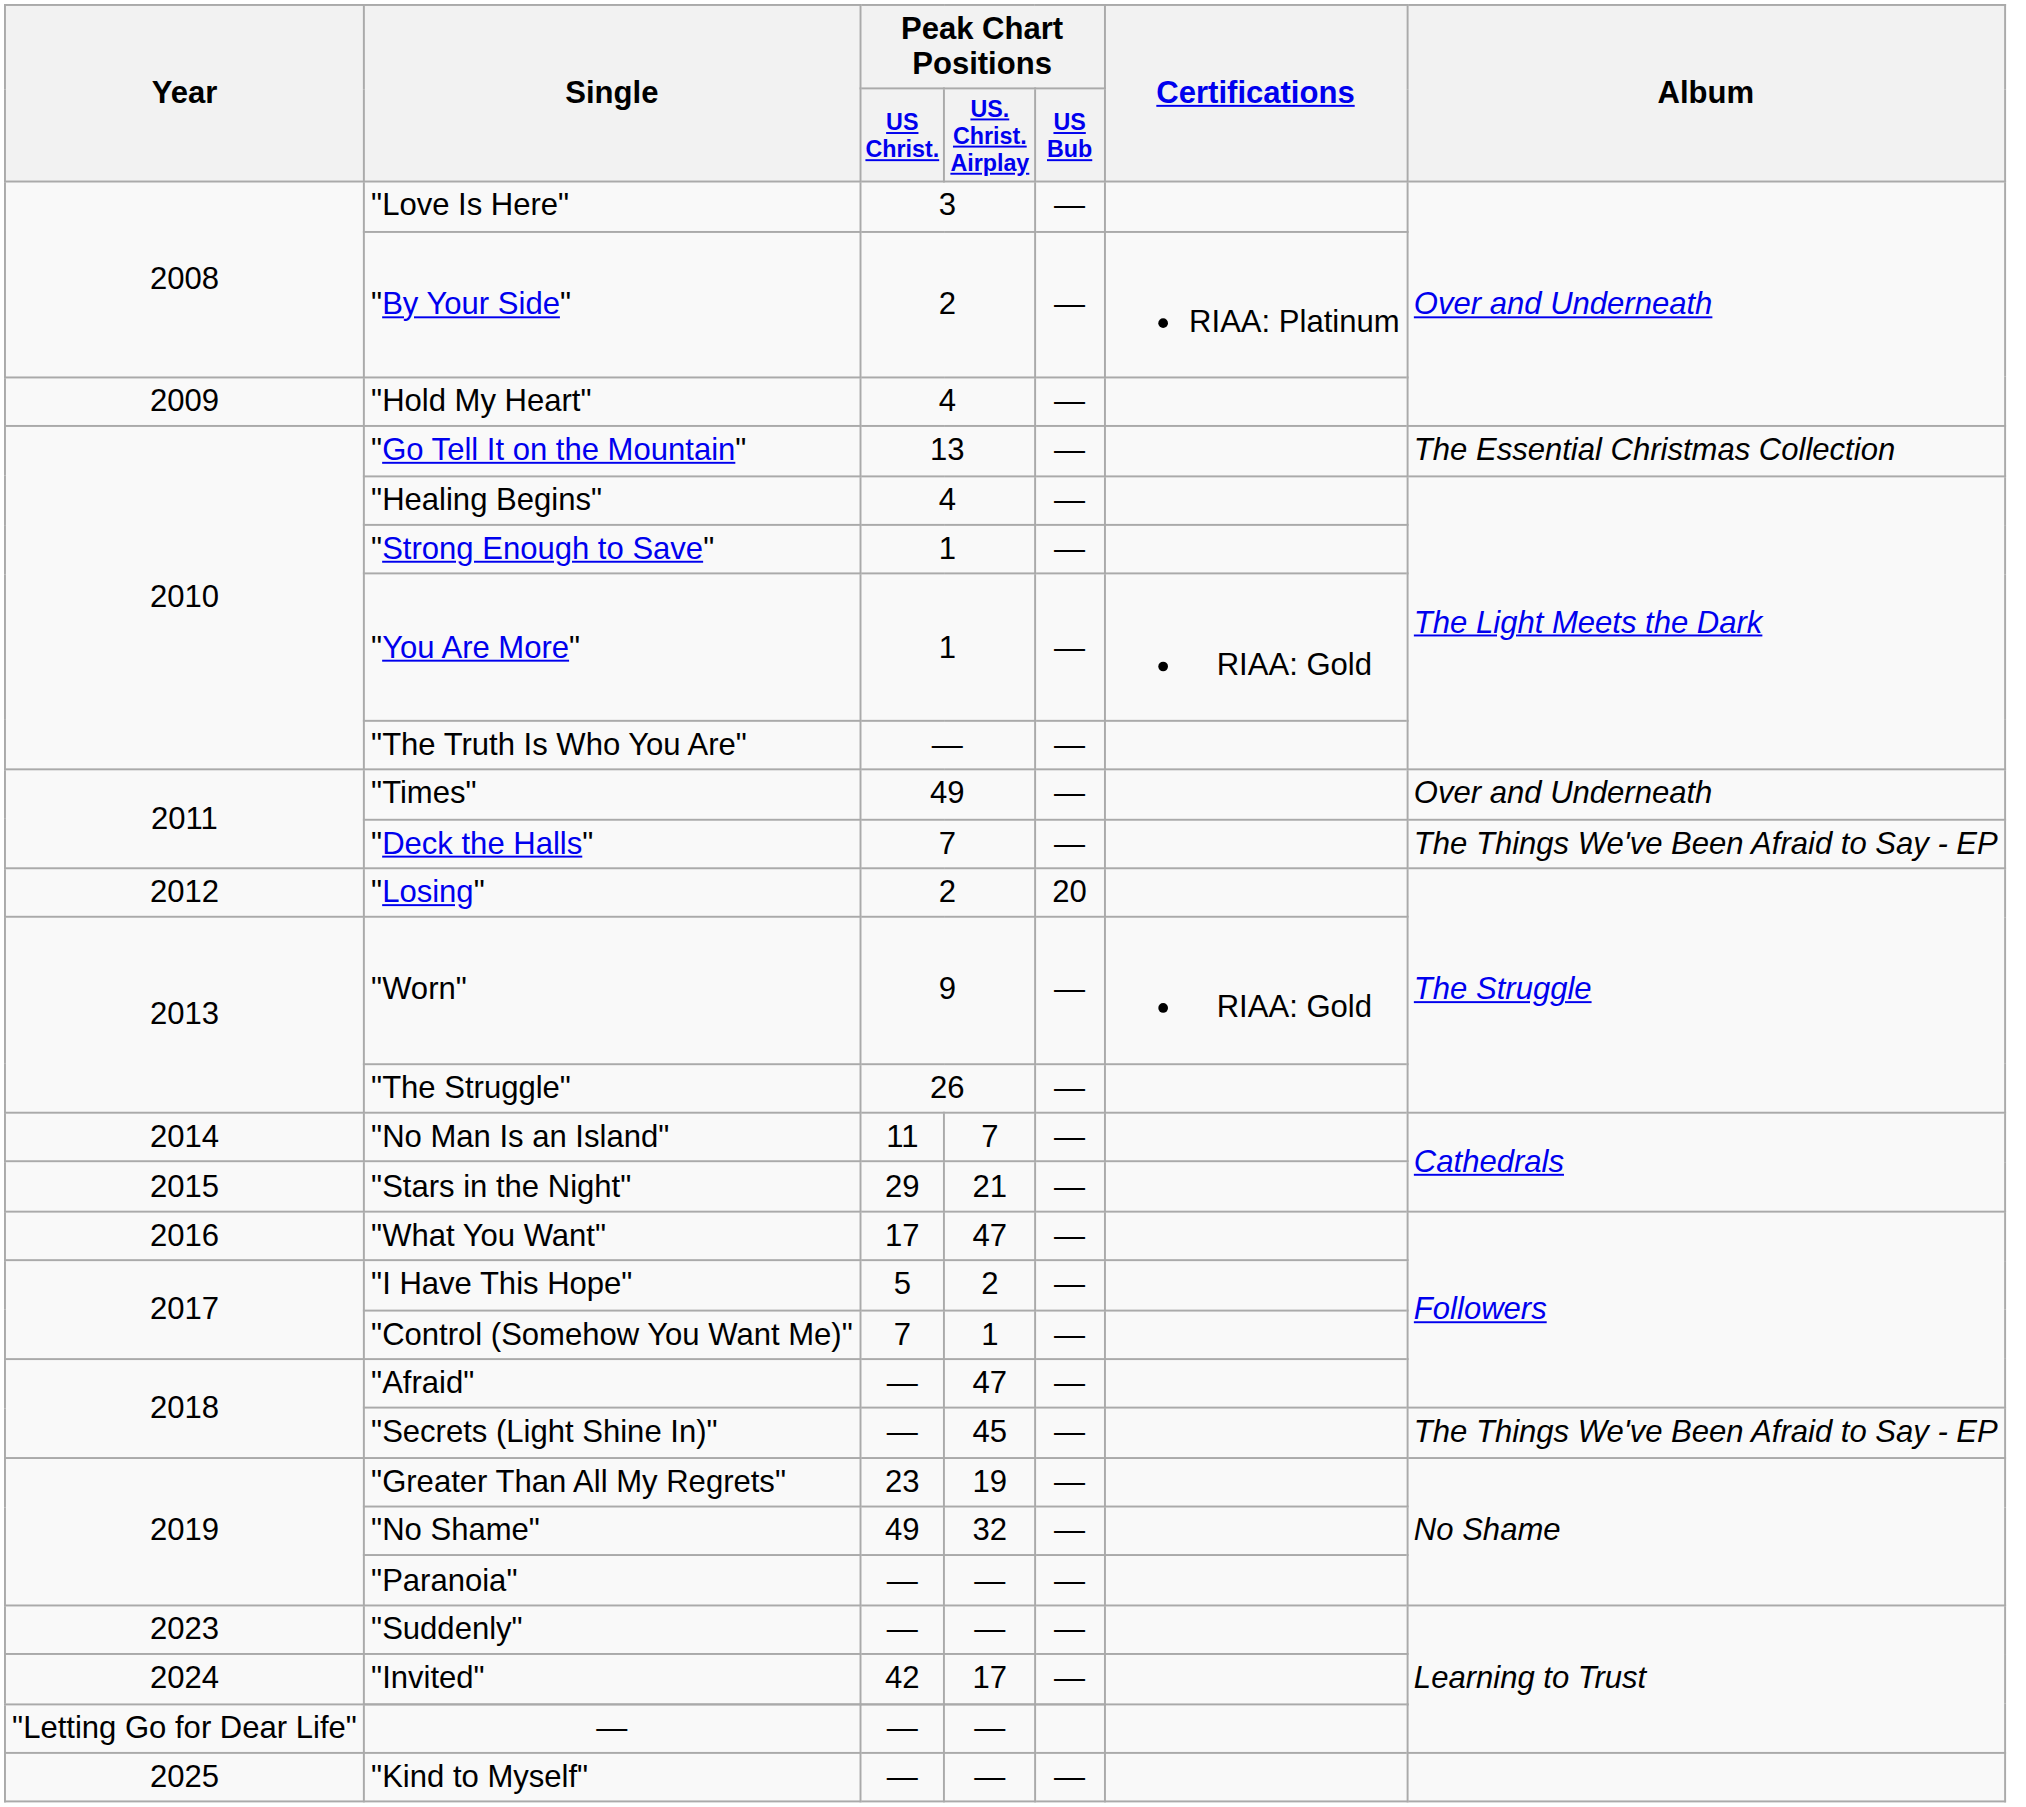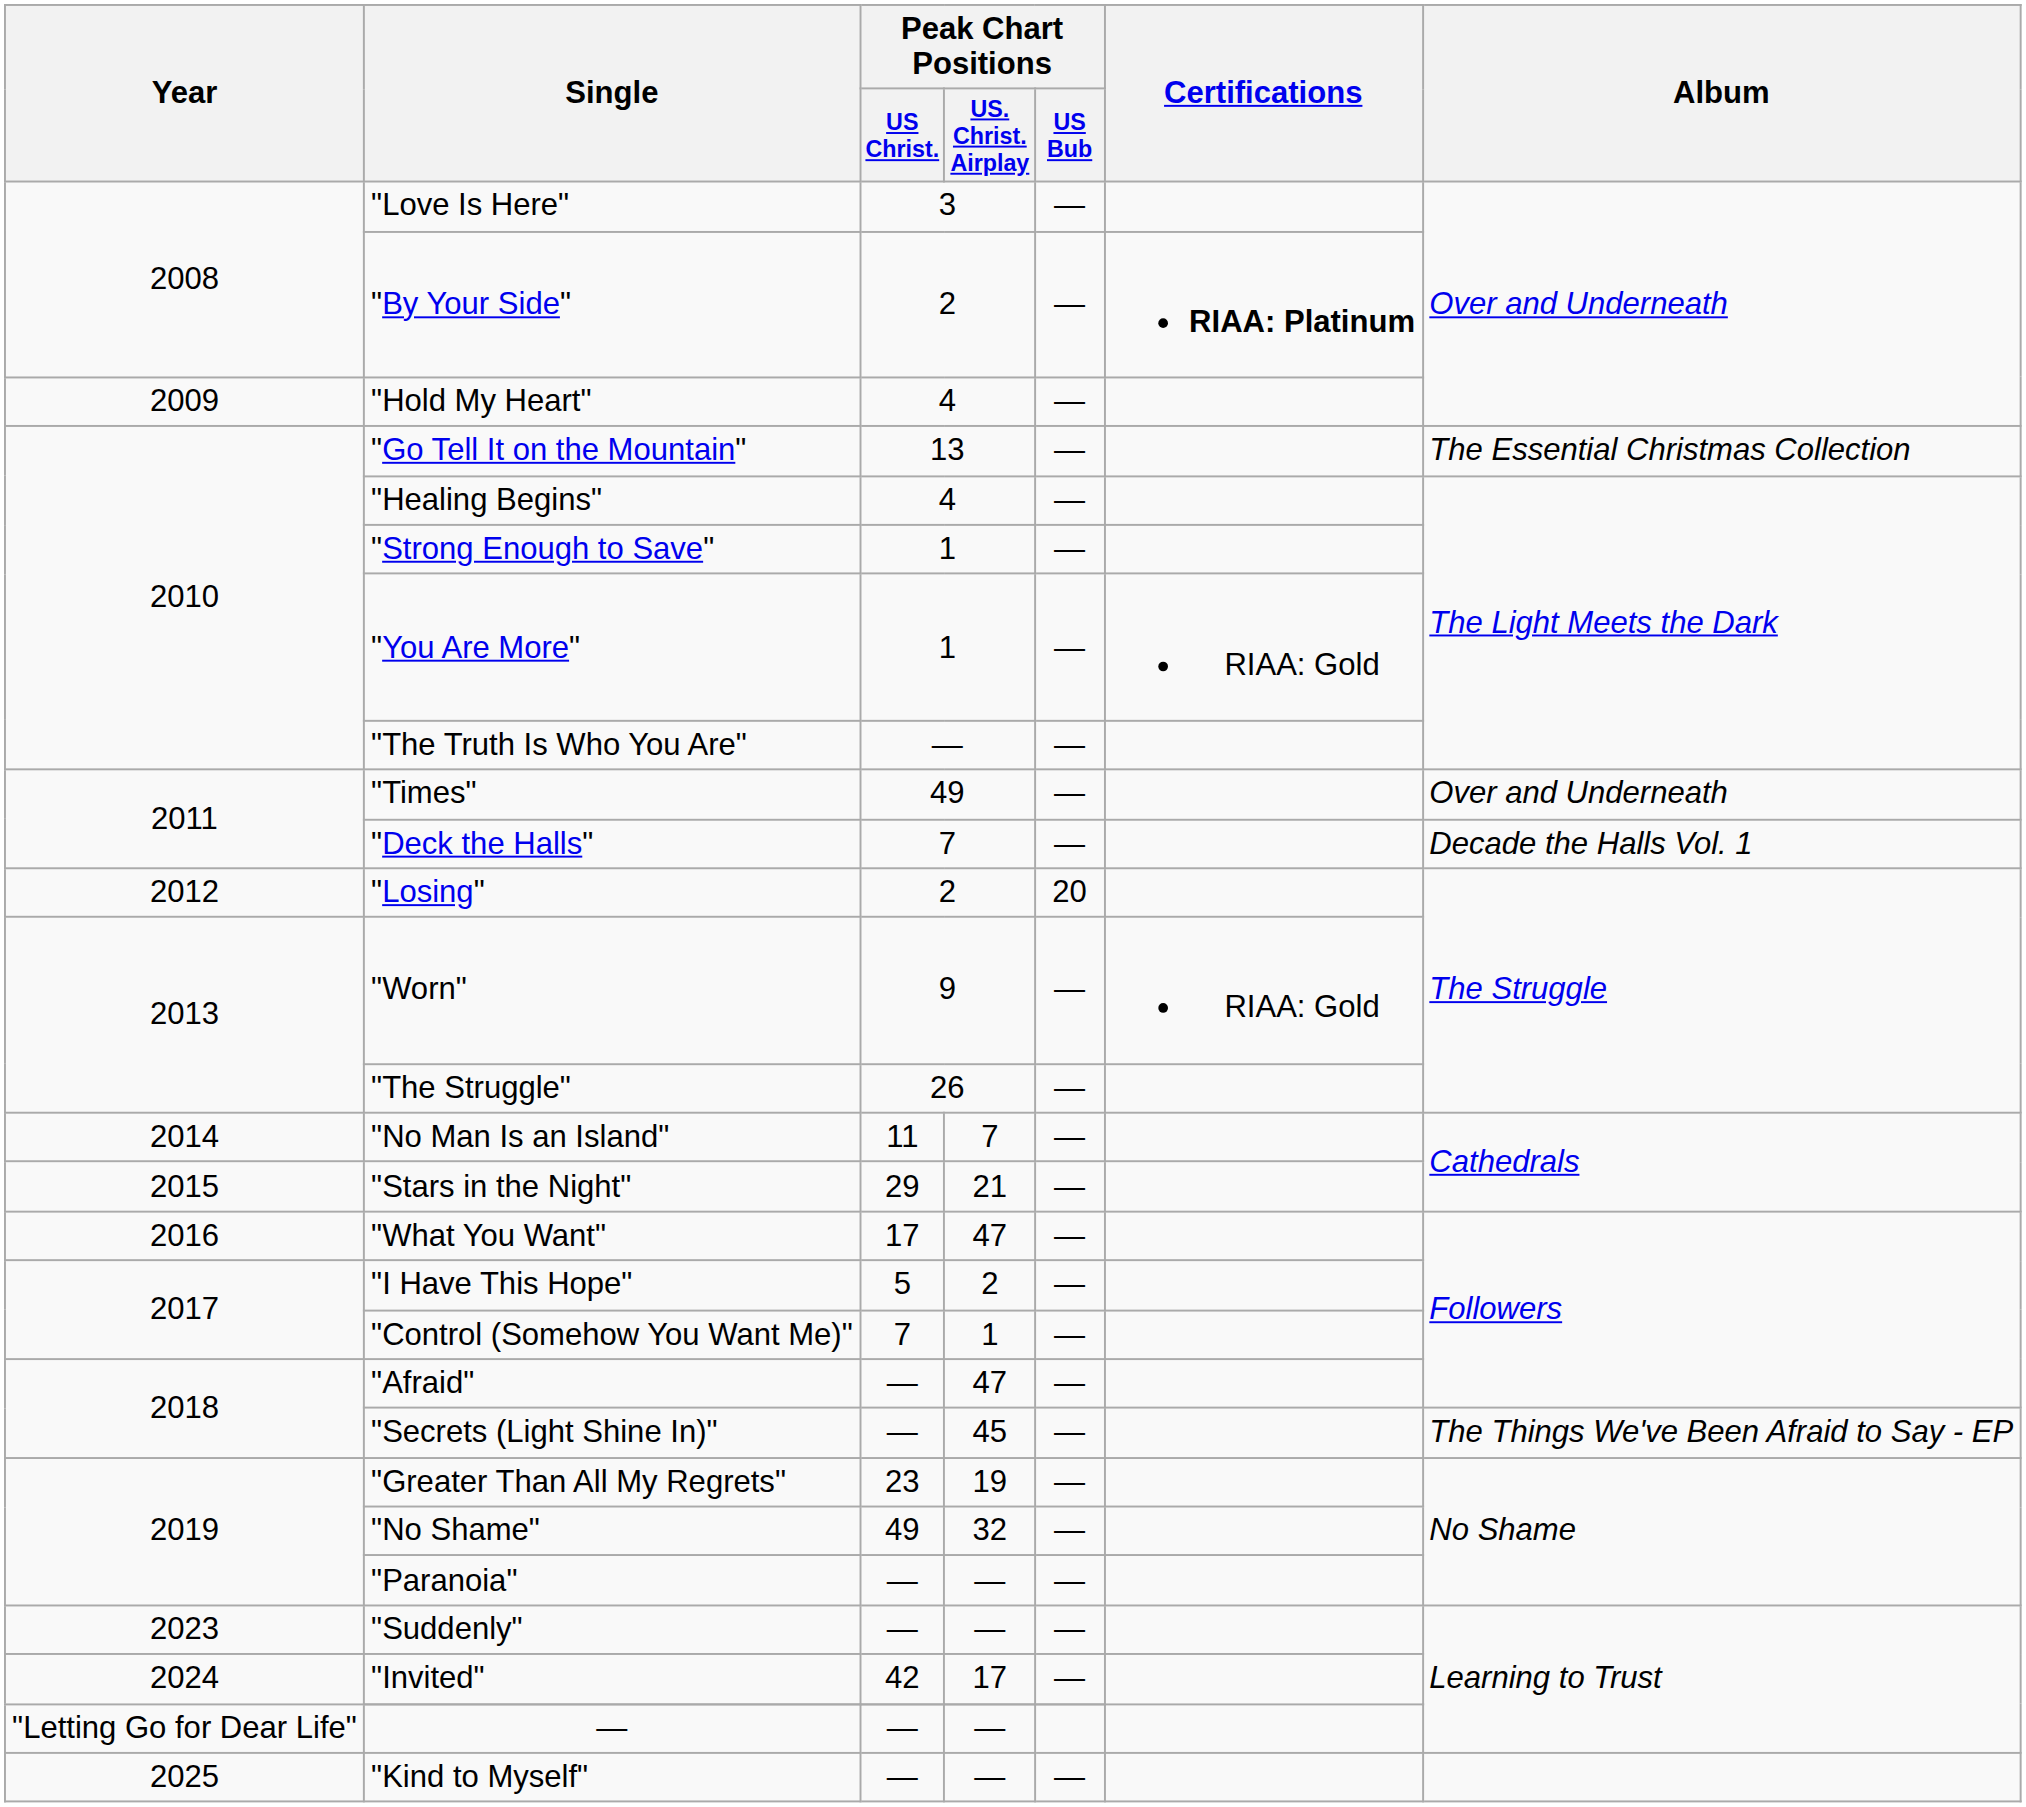 <table class="wikitable" style="text-align:center">
 <tr>
 <th rowspan="2">Year</th>
 <th rowspan="2">Single</th>
 <th colspan="3">Peak Chart Positions</th>
 <th scope="col" rowspan="2"><a href='#'>Certifications</a></th>
 <th rowspan="2">Album</th>
 </tr>
 <tr style="font-size:smaller;">
 <th scope="col" style="width:2.5em;font-size:90%;"><a href='#'>US<br>Christ.</a><br></th>
 <th scope="col" style="width:2.5em;font-size:90%;"><a href='#'>US. Christ. Airplay</a><br></th>
 <th scope="col" style="width:2.5em;font-size:90%;"><a href='#'>US<br> Bub</a><br></th>
 </tr>
 <tr>
 <td rowspan="2">2008</td>
 <td style="text-align:left">"Love Is Here"</td>
 <td colspan="2">3</td>
 <td>—</td>
 <td></td>
 <td rowspan="3" style="text-align:left"><em><a href='#'>Over and Underneath</a></em></td>
 </tr>
 <tr>
 <td style="text-align:left">"<a href='#'>By Your Side</a>"</td>
 <td colspan="2">2</td>
 <td>—</td>
-<td><br><ul><li>RIAA: Platinum</li></ul></td>
+<td><strong><br><ul><li>RIAA: Platinum</li></ul></strong></td>
 </tr>
 <tr>
 <td>2009</td>
 <td style="text-align:left">"Hold My Heart"</td>
 <td colspan="2">4</td>
 <td>—</td>
 </tr>
 <tr>
 <td rowspan="5">2010</td>
 <td style="text-align:left">"<a href='#'>Go Tell It on the Mountain</a>"</td>
 <td colspan="2">13</td>
 <td>—</td>
 <td></td>
 <td style="text-align:left;"><em>The Essential Christmas Collection</em></td>
 </tr>
 <tr>
 <td style="text-align:left">"Healing Begins"</td>
 <td colspan="2">4</td>
 <td>—</td>
 <td></td>
 <td rowspan="4" style="text-align:left"><em><a href='#'>The Light Meets the Dark</a></em></td>
 </tr>
 <tr>
 <td style="text-align:left">"<a href='#'>Strong Enough to Save</a>"</td>
 <td colspan="2">1</td>
 <td>—</td>
 <td></td>
 </tr>
 <tr>
 <td style="text-align:left">"<a href='#'>You Are More</a>"</td>
 <td colspan="2">1</td>
 <td>—</td>
 <td><br><ul><li>RIAA: Gold</li></ul></td>
 </tr>
 <tr>
 <td style="text-align:left">"The Truth Is Who You Are"</td>
 <td colspan="2">—</td>
 <td>—</td>
 <td></td>
 </tr>
 <tr>
 <td rowspan="2">2011</td>
 <td style="text-align:left">"Times"</td>
 <td colspan="2">49</td>
 <td>—</td>
 <td></td>
 <td style="text-align:left"><em>Over and Underneath</em></td>
 </tr>
 <tr>
 <td style="text-align:left">"<a href='#'>Deck the Halls</a>"</td>
 <td colspan="2">7</td>
 <td>—</td>
 <td></td>
-<td style="text-align:left"><em>The Things We've Been Afraid to Say - EP</em></td>
+<td style="text-align:left"><em>Decade the Halls Vol. 1</em></td>
 </tr>
 <tr>
 <td>2012</td>
 <td style="text-align:left">"<a href='#'>Losing</a>"</td>
 <td colspan="2">2</td>
 <td>20</td>
 <td></td>
 <td rowspan="3" style="text-align:left"><em><a href='#'>The Struggle</a></em></td>
 </tr>
 <tr>
 <td rowspan="2">2013</td>
 <td style="text-align:left">"Worn"</td>
 <td colspan="2">9</td>
 <td>—</td>
 <td><br><ul><li>RIAA: Gold</li></ul></td>
 </tr>
 <tr>
 <td style="text-align:left">"The Struggle"</td>
 <td colspan="2">26</td>
 <td>—</td>
 <td></td>
 </tr>
 <tr>
 <td>2014</td>
 <td style="text-align:left">"No Man Is an Island"</td>
 <td>11</td>
 <td>7</td>
 <td>—</td>
 <td></td>
 <td rowspan="2" style="text-align:left"><em><a href='#'>Cathedrals</a></em></td>
 </tr>
 <tr>
 <td>2015</td>
 <td style="text-align:left">"Stars in the Night"</td>
 <td>29</td>
 <td>21</td>
 <td>—</td>
 <td></td>
 </tr>
 <tr>
 <td>2016</td>
 <td style="text-align:left">"What You Want"</td>
 <td>17</td>
 <td>47</td>
 <td>—</td>
 <td></td>
 <td rowspan="4" style="text-align:left"><em><a href='#'>Followers</a></em></td>
 </tr>
 <tr>
 <td rowspan="2">2017</td>
 <td style="text-align:left">"I Have This Hope"</td>
 <td>5</td>
 <td>2</td>
 <td>—</td>
 <td></td>
 </tr>
 <tr>
 <td style="text-align:left">"Control (Somehow You Want Me)"</td>
 <td>7</td>
 <td>1</td>
 <td>—</td>
 <td></td>
 </tr>
 <tr>
 <td rowspan="2">2018</td>
 <td style="text-align:left">"Afraid"</td>
 <td>—</td>
 <td>47</td>
 <td>—</td>
 <td></td>
 </tr>
 <tr>
 <td style="text-align:left">"Secrets (Light Shine In)"</td>
 <td>—</td>
 <td>45</td>
 <td>—</td>
 <td></td>
 <td style="text-align:left"><em>The Things We've Been Afraid to Say - EP</em></td>
 </tr>
 <tr>
 <td rowspan="3">2019</td>
 <td style="text-align:left">"Greater Than All My Regrets"</td>
 <td>23</td>
 <td>19</td>
 <td>—</td>
 <td></td>
 <td rowspan="3" style="text-align:left"><em>No Shame</em></td>
 </tr>
 <tr>
 <td style="text-align:left">"No Shame"<br></td>
 <td>49</td>
 <td>32</td>
 <td>—</td>
 <td></td>
 </tr>
 <tr>
 <td style="text-align:left">"Paranoia"</td>
 <td>—</td>
 <td>—</td>
 <td>—</td>
 <td></td>
 </tr>
 <tr>
 <td>2023</td>
 <td style="text-align:left">"Suddenly"</td>
 <td>—</td>
 <td>—</td>
 <td>—</td>
 <td></td>
 <td rowspan="4" style="text-align:left"><em>Learning to Trust</em></td>
 </tr>
 <tr>
 <td rowspan="2">2024</td>
 <td style="text-align:left">"Invited"</td>
 <td>42</td>
 <td>17</td>
 <td>—</td>
 <td></td>
 </tr>
 <tr>
 </tr>
 <tr>
 <td style="text-align:left">"Letting Go for Dear Life"</td>
 <td>—</td>
 <td>—</td>
 <td>—</td>
 <td></td>
 </tr>
 <tr>
 <td>2025</td>
 <td style="text-align:left">"Kind to Myself"</td>
 <td>—</td>
 <td>—</td>
 <td>—</td>
 <td></td>
 </tr>
 </table>
